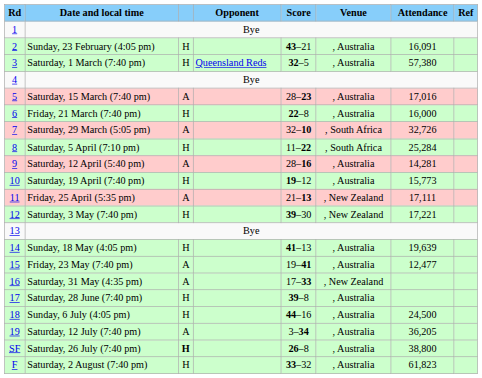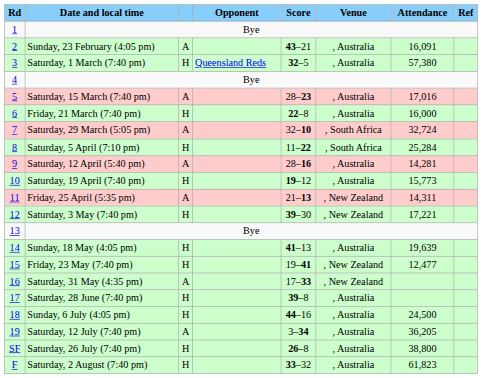 <table class="wikitable" style="font-size:95%; text-align:center; width:80%; margin-left: yes; margin-right: auto;">
 <tr style="background:#87CEFA;">
 <td><span><strong>Rd</strong></span></td>
 <td><span><strong>Date and local time</strong></span></td>
 <td></td>
 <td><span><strong>Opponent</strong></span></td>
 <td><span><strong>Score</strong></span></td>
 <td><span><strong>Venue</strong></span></td>
 <td><span><strong>Attendance</strong></span></td>
 <td><span><strong>Ref</strong></span></td>
 </tr>
 <tr style="background:">
 <td><a href='#'>1</a></td>
 <td colspan=7>Bye</td>
 </tr>
 <tr style="background:#cfc;">
 <td><a href='#'>2</a></td>
 <td align=left>Sunday, 23 February (4:05 pm)</td>
-<td>H</td>
+<td>A</td>
 <td align=left></td>
 <td><strong>43</strong>–21</td>
 <td>, Australia</td>
 <td>16,091</td>
 <td></td>
 </tr>
 <tr style="background:#cfc">
 <td><a href='#'>3</a></td>
 <td align=left>Saturday, 1 March (7:40 pm)</td>
 <td>H</td>
 <td align=left><a href='#'>Queensland Reds</a></td>
 <td><strong>32</strong>–5</td>
 <td>, Australia</td>
 <td>57,380</td>
 <td></td>
 </tr>
 <tr style="background:">
 <td><a href='#'>4</a></td>
 <td colspan=7>Bye</td>
 </tr>
 <tr style="background:#fcc;">
 <td><a href='#'>5</a></td>
 <td align=left>Saturday, 15 March (7:40 pm)</td>
 <td>A</td>
 <td align=left></td>
 <td>28–<strong>23</strong></td>
 <td>, Australia</td>
 <td>17,016</td>
 <td></td>
 </tr>
 <tr style="background:#cfc;">
 <td><a href='#'>6</a></td>
 <td align=left>Friday, 21 March (7:40 pm)</td>
 <td>H</td>
 <td align=left></td>
 <td><strong>22</strong>–8</td>
 <td>, Australia</td>
 <td>16,000</td>
 <td></td>
 </tr>
 <tr style="background:#fcc;">
 <td><a href='#'>7</a></td>
 <td align=left>Saturday, 29 March (5:05 pm)</td>
 <td>A</td>
 <td align=left> </td>
 <td>32–<strong>10</strong></td>
 <td>, South Africa</td>
-<td>32,726</td>
+<td>32,724</td>
 <td></td>
 </tr>
 <tr style="background:#cfc;">
 <td><a href='#'>8</a></td>
 <td align=left>Saturday, 5 April (7:10 pm)</td>
 <td>H</td>
 <td align=left> </td>
 <td>11–<strong>22</strong></td>
 <td>, South Africa</td>
 <td>25,284</td>
 <td></td>
 </tr>
 <tr style="background:#fcc;">
 <td><a href='#'>9</a></td>
 <td align=left>Saturday, 12 April (5:40 pm)</td>
 <td>A</td>
 <td align=left></td>
 <td>28–<strong>16</strong></td>
 <td>, Australia</td>
 <td>14,281</td>
 <td></td>
 </tr>
 <tr style="background:#cfc;">
 <td><a href='#'>10</a></td>
 <td align=left>Saturday, 19 April (7:40 pm)</td>
 <td>H</td>
 <td align=left> </td>
 <td><strong>19</strong>–12</td>
 <td>, Australia</td>
 <td>15,773</td>
 <td></td>
 </tr>
 <tr style="background:#fcc;">
 <td><a href='#'>11</a></td>
 <td align=left>Friday, 25 April (5:35 pm)</td>
 <td>A</td>
 <td align=left> </td>
 <td>21–<strong>13</strong></td>
 <td>, New Zealand</td>
-<td>17,111</td>
+<td>14,311</td>
 <td></td>
 </tr>
 <tr style="background:#cfc;">
 <td><a href='#'>12</a></td>
 <td align=left>Saturday, 3 May (7:40 pm)</td>
 <td>H</td>
 <td align=left> </td>
 <td><strong>39</strong>–30</td>
 <td>, New Zealand</td>
 <td>17,221</td>
 <td></td>
 </tr>
 <tr style="background:">
 <td><a href='#'>13</a></td>
 <td colspan=7>Bye</td>
 </tr>
 <tr style="background:#cfc;">
 <td><a href='#'>14</a></td>
 <td align=left>Sunday, 18 May (4:05 pm)</td>
 <td>H</td>
 <td align=left> </td>
 <td><strong>41</strong>–13</td>
 <td>, Australia</td>
 <td>19,639</td>
 <td></td>
 </tr>
 <tr style="background:#cfc;">
 <td><a href='#'>15</a></td>
 <td align=left>Friday, 23 May (7:40 pm)</td>
-<td>A</td>
+<td>H</td>
 <td align=left></td>
 <td>19–<strong>41</strong></td>
-<td>, Australia</td>
+<td>, New Zealand</td>
 <td>12,477</td>
 <td></td>
 </tr>
 <tr style="background:#cfc;">
 <td><a href='#'>16</a></td>
 <td align=left>Saturday, 31 May (4:35 pm)</td>
 <td>A</td>
 <td align=left> </td>
 <td>17–<strong>33</strong></td>
 <td>, New Zealand</td>
 <td></td>
 <td></td>
 </tr>
 <tr style="background:#cfc;">
 <td><a href='#'>17</a></td>
 <td align=left>Saturday, 28 June (7:40 pm)</td>
 <td>H</td>
 <td align=left></td>
 <td><strong>39</strong>–8</td>
 <td>, Australia</td>
 <td></td>
 <td></td>
 </tr>
 <tr style="background:#cfc;">
 <td><a href='#'>18</a></td>
 <td align=left>Sunday, 6 July (4:05 pm)</td>
 <td>H</td>
 <td align=left> </td>
 <td><strong>44</strong>–16</td>
 <td>, Australia</td>
 <td>24,500</td>
 <td></td>
 </tr>
 <tr style="background:#cfc;">
 <td><a href='#'>19</a></td>
 <td align=left>Saturday, 12 July (7:40 pm)</td>
 <td>A</td>
 <td align=left></td>
 <td>3–<strong>34</strong></td>
 <td>, Australia</td>
 <td>36,205</td>
 <td></td>
 </tr>
 <tr style="background:#cfc">
 <td><a href='#'>SF</a></td>
 <td align=left>Saturday, 26 July (7:40 pm)</td>
-<td><strong>H</strong></td>
+<td>H</td>
 <td align=left></td>
 <td><strong>26</strong>–8</td>
 <td>, Australia</td>
 <td>38,800</td>
 <td></td>
 </tr>
 <tr style="background:#cfc">
 <td><a href='#'>F</a></td>
 <td align=left>Saturday, 2 August (7:40 pm)</td>
 <td>H</td>
 <td align=left> </td>
 <td><strong>33</strong>–32</td>
 <td>, Australia</td>
 <td>61,823</td>
 <td></td>
 </tr>
 </table>
